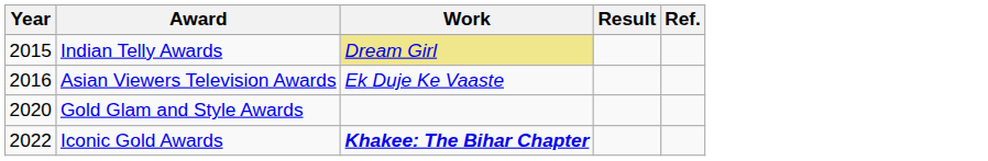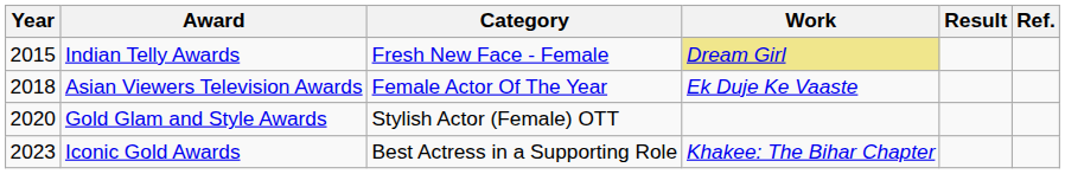 <table class="wikitable">
 <tr>
 <th>Year</th>
 <th>Award</th>
+<th>Category</th>
 <th>Work</th>
 <th>Result</th>
 <th>Ref.</th>
 </tr>
 <tr>
 <td>2015</td>
 <td><a href='#'>Indian Telly Awards</a></td>
+<td><a href='#'>Fresh New Face - Female</a></td>
 <td style="background: khaki;"><em><a href='#'>Dream Girl</a></em></td>
 <td></td>
 <td></td>
 </tr>
 <tr>
-<td>2016</td>
+<td>2018</td>
 <td><a href='#'>Asian Viewers Television Awards</a></td>
+<td><a href='#'>Female Actor Of The Year</a></td>
 <td><em><a href='#'>Ek Duje Ke Vaaste</a></em></td>
 <td></td>
 <td></td>
 </tr>
 <tr>
 <td>2020</td>
 <td><a href='#'>Gold Glam and Style Awards</a></td>
+<td>Stylish Actor (Female) OTT</td>
 <td></td>
 <td></td>
 <td></td>
 </tr>
 <tr>
-<td>2022</td>
+<td>2023</td>
 <td><a href='#'>Iconic Gold Awards</a></td>
-<td><strong><em><a href='#'>Khakee: The Bihar Chapter</a></em></strong></td>
+<td>Best Actress in a Supporting Role</td>
+<td><em><a href='#'>Khakee: The Bihar Chapter</a></em></td>
 <td></td>
 <td></td>
 </tr>
 </table>
